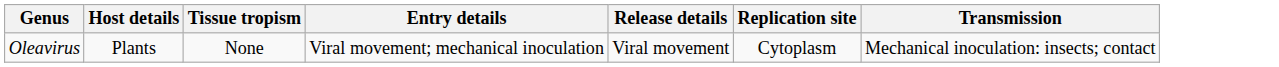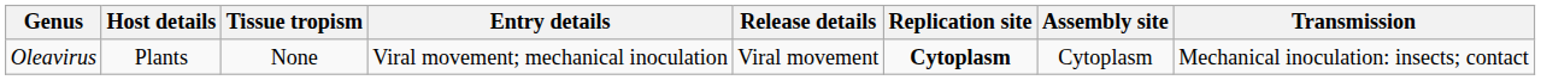 <table class="wikitable sortable" style="text-align:center">
 <tr>
 <th>Genus</th>
 <th>Host details</th>
 <th>Tissue tropism</th>
 <th>Entry details</th>
 <th>Release details</th>
 <th>Replication site</th>
+<th>Assembly site</th>
 <th>Transmission</th>
 </tr>
 <tr>
 <td><em>Oleavirus</em></td>
 <td>Plants</td>
 <td>None</td>
 <td>Viral movement; mechanical inoculation</td>
 <td>Viral movement</td>
+<td><strong>Cytoplasm</strong></td>
 <td>Cytoplasm</td>
 <td>Mechanical inoculation: insects; contact</td>
 </tr>
 </table>
